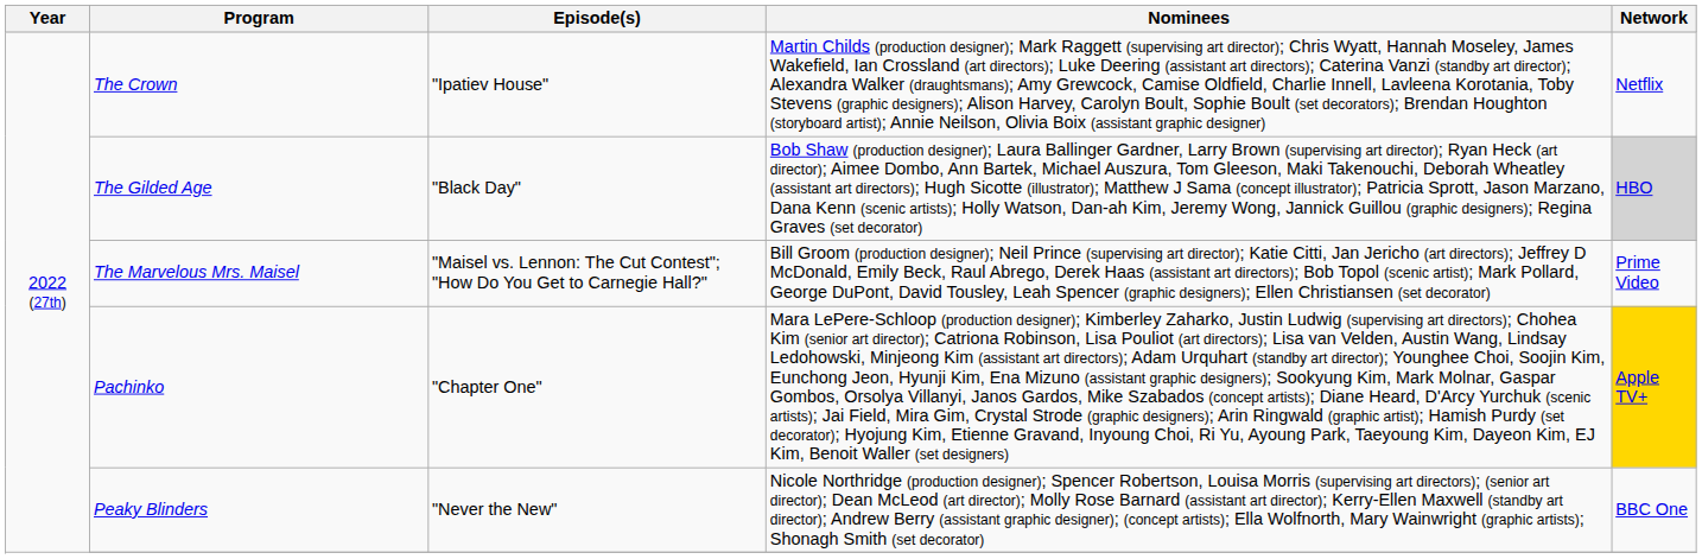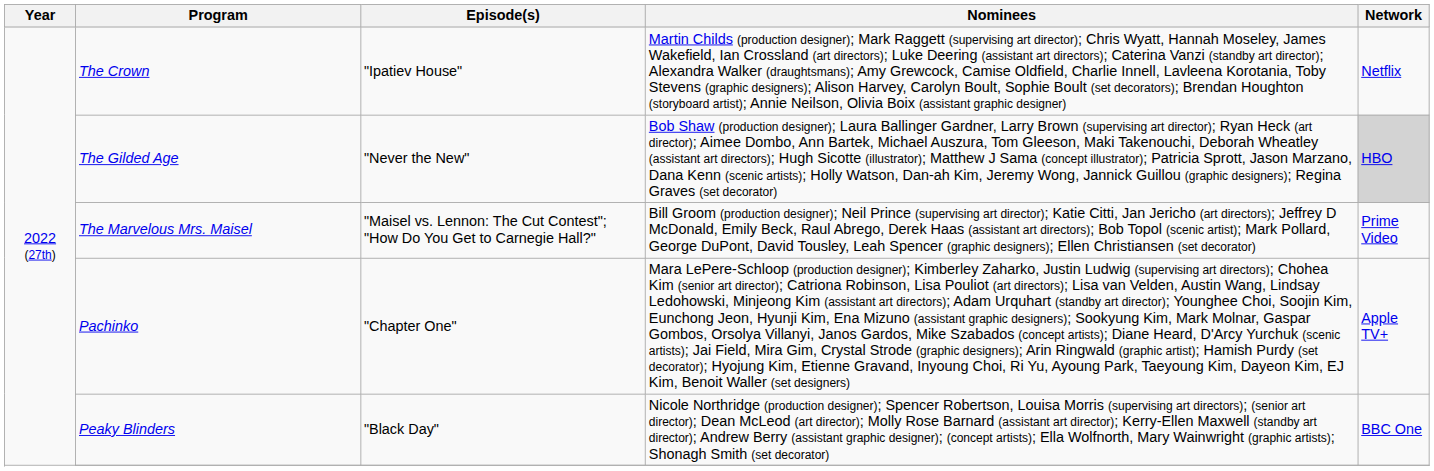 <table class="wikitable" style="width:100%">
 <tr bgcolor="#bebebe">
 <th width="5%">Year</th>
 <th width="20%">Program</th>
 <th width="20%">Episode(s)</th>
 <th width="50%">Nominees</th>
 <th width="5%">Network</th>
 </tr>
 <tr>
 <td rowspan=6 style="text-align:center"><a href='#'>2022</a><br><small>(<a href='#'>27th</a>)</small><br></td>
 <td><em><a href='#'>The Crown</a></em></td>
 <td>"Ipatiev House"</td>
 <td><a href='#'>Martin Childs</a> <small>(production designer)</small>; Mark Raggett <small>(supervising art director)</small>; Chris Wyatt, Hannah Moseley, James Wakefield, Ian Crossland <small>(art directors)</small>; Luke Deering <small>(assistant art directors)</small>; Caterina Vanzi <small>(standby art director)</small>; Alexandra Walker <small>(draughtsmans)</small>; Amy Grewcock, Camise Oldfield, Charlie Innell, Lavleena Korotania, Toby Stevens <small>(graphic designers)</small>; Alison Harvey, Carolyn Boult, Sophie Boult <small>(set decorators)</small>; Brendan Houghton <small>(storyboard artist)</small>; Annie Neilson, Olivia Boix <small>(assistant graphic designer)</small></td>
 <td><a href='#'>Netflix</a></td>
 </tr>
 <tr>
 <td><em><a href='#'>The Gilded Age</a></em></td>
-<td>"Black Day"</td>
+<td>"Never the New"</td>
 <td><a href='#'>Bob Shaw</a> <small>(production designer)</small>; Laura Ballinger Gardner, Larry Brown <small>(supervising art director)</small>; Ryan Heck <small>(art director)</small>; Aimee Dombo, Ann Bartek, Michael Auszura, Tom Gleeson, Maki Takenouchi, Deborah Wheatley <small>(assistant art directors)</small>; Hugh Sicotte <small>(illustrator)</small>; Matthew J Sama <small>(concept illustrator)</small>; Patricia Sprott, Jason Marzano, Dana Kenn <small>(scenic artists)</small>; Holly Watson, Dan-ah Kim, Jeremy Wong, Jannick Guillou <small>(graphic designers)</small>; Regina Graves <small>(set decorator)</small></td>
 <td style="background: lightgrey;"><a href='#'>HBO</a></td>
 </tr>
 <tr>
 <td><em><a href='#'>The Marvelous Mrs. Maisel</a></em></td>
 <td>"Maisel vs. Lennon: The Cut Contest"; "How Do You Get to Carnegie Hall?"</td>
 <td>Bill Groom <small>(production designer)</small>; Neil Prince <small>(supervising art director)</small>; Katie Citti, Jan Jericho <small>(art directors)</small>; Jeffrey D McDonald, Emily Beck, Raul Abrego, Derek Haas <small>(assistant art directors)</small>; Bob Topol <small>(scenic artist)</small>; Mark Pollard, George DuPont, David Tousley, Leah Spencer <small>(graphic designers)</small>; Ellen Christiansen <small>(set decorator)</small></td>
 <td><a href='#'>Prime Video</a></td>
 </tr>
 <tr>
 <td><em><a href='#'>Pachinko</a></em></td>
 <td>"Chapter One"</td>
 <td>Mara LePere-Schloop <small>(production designer)</small>; Kimberley Zaharko, Justin Ludwig <small>(supervising art directors)</small>; Chohea Kim <small>(senior art director)</small>; Catriona Robinson, Lisa Pouliot <small>(art directors)</small>; Lisa van Velden, Austin Wang, Lindsay Ledohowski, Minjeong Kim <small>(assistant art directors)</small>; Adam Urquhart <small>(standby art director)</small>; Younghee Choi, Soojin Kim, Eunchong Jeon, Hyunji Kim, Ena Mizuno <small>(assistant graphic designers)</small>; Sookyung Kim, Mark Molnar, Gaspar Gombos, Orsolya Villanyi, Janos Gardos, Mike Szabados <small>(concept artists)</small>; Diane Heard, D'Arcy Yurchuk <small>(scenic artists)</small>; Jai Field, Mira Gim, Crystal Strode <small>(graphic designers)</small>; Arin Ringwald <small>(graphic artist)</small>; Hamish Purdy <small>(set decorator)</small>; Hyojung Kim, Etienne Gravand, Inyoung Choi, Ri Yu, Ayoung Park, Taeyoung Kim, Dayeon Kim, EJ Kim, Benoit Waller <small>(set designers)</small></td>
-<td style="background: gold;"><a href='#'>Apple TV+</a></td>
+<td><a href='#'>Apple TV+</a></td>
 </tr>
 <tr>
 <td><em><a href='#'>Peaky Blinders</a></em></td>
-<td>"Never the New"</td>
+<td>"Black Day"</td>
 <td>Nicole Northridge <small>(production designer)</small>; Spencer Robertson, Louisa Morris <small>(supervising art directors)</small>;  <small>(senior art director)</small>; Dean McLeod <small>(art director)</small>; Molly Rose Barnard <small>(assistant art director)</small>; Kerry-Ellen Maxwell <small>(standby art director)</small>; Andrew Berry <small>(assistant graphic designer)</small>;  <small>(concept artists)</small>; Ella Wolfnorth, Mary Wainwright <small>(graphic artists)</small>; Shonagh Smith <small>(set decorator)</small></td>
 <td><a href='#'>BBC One</a></td>
 </tr>
 <tr>
 </tr>
 </table>
